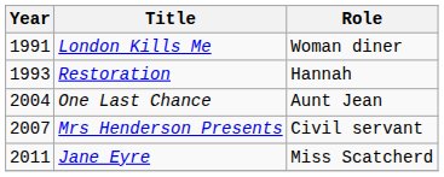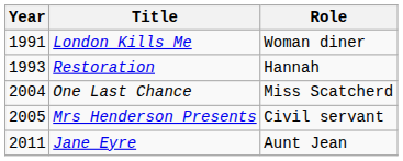 <table class="wikitable sortable">
 <tr>
 <th>Year</th>
 <th>Title</th>
 <th>Role</th>
 </tr>
 <tr>
 <td>1991</td>
 <td><em><a href='#'>London Kills Me</a></em></td>
 <td>Woman diner</td>
 </tr>
 <tr>
 <td>1993</td>
 <td><em><a href='#'>Restoration</a></em></td>
 <td>Hannah</td>
 </tr>
 <tr>
 <td>2004</td>
 <td><em>One Last Chance</em></td>
-<td>Aunt Jean</td>
+<td>Miss Scatcherd</td>
 </tr>
 <tr>
-<td>2007</td>
+<td>2005</td>
 <td><em><a href='#'>Mrs Henderson Presents</a> </em></td>
 <td>Civil servant</td>
 </tr>
 <tr>
 <td>2011</td>
 <td><em><a href='#'>Jane Eyre</a></em></td>
-<td>Miss Scatcherd</td>
+<td>Aunt Jean</td>
 </tr>
 <tr>
 </tr>
 </table>
